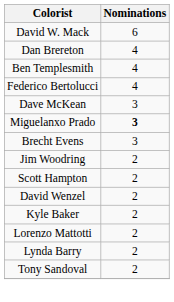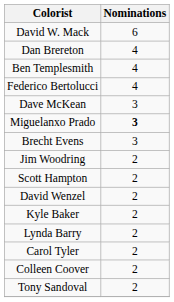 <table class="wikitable" style="text-align:center;">
 <tr>
 <th scope="col" align="center">Colorist</th>
 <th scope="col" width="55">Nominations</th>
 </tr>
 <tr>
 <td>David W. Mack</td>
 <td>6</td>
 </tr>
 <tr>
 <td>Dan Brereton</td>
 <td>4</td>
 </tr>
 <tr>
 <td>Ben Templesmith</td>
 <td>4</td>
 </tr>
 <tr>
 <td>Federico Bertolucci</td>
 <td>4</td>
 </tr>
 <tr>
 <td>Dave McKean</td>
 <td>3</td>
 </tr>
 <tr>
 <td>Miguelanxo Prado</td>
 <td><strong>3</strong></td>
 </tr>
 <tr>
 <td>Brecht Evens</td>
 <td>3</td>
 </tr>
 <tr>
 <td>Jim Woodring</td>
 <td>2</td>
 </tr>
 <tr>
 <td>Scott Hampton</td>
 <td>2</td>
 </tr>
 <tr>
 <td>David Wenzel</td>
 <td>2</td>
 </tr>
 <tr>
 <td>Kyle Baker</td>
 <td>2</td>
 </tr>
 <tr>
-<td>Lorenzo Mattotti</td>
+<td>Lynda Barry</td>
 <td>2</td>
 </tr>
 <tr>
-<td>Lynda Barry</td>
+<td>Carol Tyler</td>
+<td>2</td>
+</tr>
+<tr>
+<td>Colleen Coover</td>
 <td>2</td>
 </tr>
 <tr>
 <td>Tony Sandoval</td>
 <td>2</td>
 </tr>
 <tr>
 </tr>
 </table>
